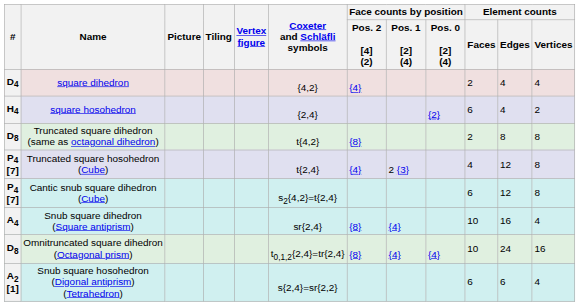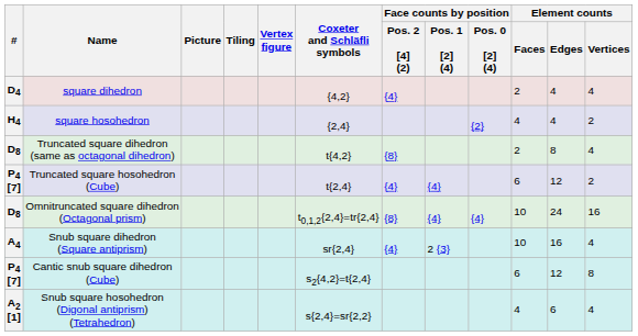 <table class="wikitable">
 <tr>
 <th rowspan=2>#</th>
 <th rowspan=2>Name</th>
 <th rowspan=2>Picture</th>
 <th rowspan=2>Tiling</th>
 <th rowspan=2><a href='#'>Vertex<br>figure</a></th>
 <th rowspan=2><a href='#'>Coxeter</a><br>and <a href='#'>Schläfli</a><br>symbols</th>
 <th colspan=3>Face counts by position</th>
 <th colspan=3>Element counts</th>
 </tr>
 <tr>
 <th>Pos. 2<br><br>[4]<br>(2)</th>
 <th>Pos. 1<br><br>[2]<br>(4)</th>
 <th>Pos. 0<br><br>[2]<br>(4)</th>
 <th>Faces</th>
 <th>Edges</th>
 <th>Vertices</th>
 </tr>
 <tr bgcolor="#f0e0e0">
 <th>D<sub>4</sub></th>
 <td align=center><a href='#'>square dihedron</a></td>
 <td></td>
 <td></td>
 <td></td>
 <td align=center><br>{4,2}</td>
 <td><br><a href='#'>{4}</a></td>
 <td></td>
 <td></td>
 <td>2</td>
 <td>4</td>
 <td>4</td>
 </tr>
 <tr bgcolor="#e0e0f0">
 <th>H<sub>4</sub></th>
 <td align=center><a href='#'>square hosohedron</a></td>
 <td></td>
 <td></td>
 <td></td>
 <td align=center><br>{2,4}</td>
 <td></td>
 <td></td>
 <td><br><a href='#'>{2}</a></td>
-<td>6</td>
+<td>4</td>
 <td>4</td>
 <td>2</td>
 </tr>
 <tr bgcolor="#e0f0e0">
 <th>D<sub>8</sub></th>
 <td align=center>Truncated square dihedron<br>(same as <a href='#'>octagonal dihedron</a>)</td>
 <td></td>
 <td></td>
 <td></td>
 <td align=center><br>t{4,2}</td>
 <td><br><a href='#'>{8}</a></td>
 <td></td>
 <td></td>
 <td>2</td>
 <td>8</td>
-<td>8</td>
+<td>4</td>
 </tr>
 <tr bgcolor="#e0e0f0">
 <th>P<sub>4</sub><br>[7]</th>
 <td align=center>Truncated square hosohedron<br>(<a href='#'>Cube</a>)</td>
 <td></td>
 <td></td>
 <td></td>
 <td align=center><br>t{2,4}</td>
 <td><br><a href='#'>{4}</a></td>
+<td><br><a href='#'>{4}</a></td>
+<td></td>
+<td>6</td>
+<td>12</td>
+<td>2</td>
+</tr>
+<tr bgcolor="#e0f0e0">
+<th>D<sub>8</sub></th>
+<td align=center>Omnitruncated square dihedron<br>(<a href='#'>Octagonal prism</a>)</td>
+<td></td>
+<td></td>
+<td></td>
+<td align=center><br>t<sub>0,1,2</sub>{2,4}=tr{2,4}</td>
+<td><br><a href='#'>{8}</a></td>
+<td><br><a href='#'>{4}</a></td>
+<td><br><a href='#'>{4}</a></td>
+<td>10</td>
+<td>24</td>
+<td>16</td>
+</tr>
+<tr bgcolor="#d0f0f0">
+<th>A<sub>4</sub></th>
+<td align=center>Snub square dihedron<br>(<a href='#'>Square antiprism</a>)</td>
+<td></td>
+<td></td>
+<td></td>
+<td align=center><br>sr{2,4}</td>
+<td><br><a href='#'>{4}</a></td>
 <td><br>2 <a href='#'>{3}</a></td>
 <td></td>
+<td>10</td>
+<td>16</td>
 <td>4</td>
-<td>12</td>
-<td>8</td>
 </tr>
 <tr bgcolor="#d0f0f0">
 <th>P<sub>4</sub><br>[7]</th>
 <td align=center>Cantic snub square dihedron<br>(<a href='#'>Cube</a>)</td>
 <td></td>
 <td></td>
 <td></td>
 <td align=center><br>s<sub>2</sub>{4,2}=t{2,4}</td>
 <td></td>
 <td></td>
 <td></td>
 <td>6</td>
 <td>12</td>
 <td>8</td>
 </tr>
 <tr bgcolor="#d0f0f0">
-<th>A<sub>4</sub></th>
-<td align=center>Snub square dihedron<br>(<a href='#'>Square antiprism</a>)</td>
-<td></td>
-<td></td>
-<td></td>
-<td align=center><br>sr{2,4}</td>
-<td><br><a href='#'>{8}</a></td>
-<td><br><a href='#'>{4}</a></td>
-<td></td>
-<td>10</td>
-<td>16</td>
-<td>4</td>
-</tr>
-<tr bgcolor="#e0f0e0">
-<th>D<sub>8</sub></th>
-<td align=center>Omnitruncated square dihedron<br>(<a href='#'>Octagonal prism</a>)</td>
-<td></td>
-<td></td>
-<td></td>
-<td align=center><br>t<sub>0,1,2</sub>{2,4}=tr{2,4}</td>
-<td><br><a href='#'>{8}</a></td>
-<td><br><a href='#'>{4}</a></td>
-<td><br><a href='#'>{4}</a></td>
-<td>10</td>
-<td>24</td>
-<td>16</td>
-</tr>
-<tr bgcolor="#d0f0f0">
 <th>A<sub>2</sub><br>[1]</th>
 <td align=center>Snub square hosohedron<br>(<a href='#'>Digonal antiprism</a>)<br>(<a href='#'>Tetrahedron</a>)</td>
 <td></td>
 <td></td>
 <td></td>
 <td align=center><br>s{2,4}=sr{2,2}</td>
 <td></td>
 <td></td>
 <td></td>
-<td>6</td>
+<td>4</td>
 <td>6</td>
 <td>4</td>
 </tr>
 </table>
